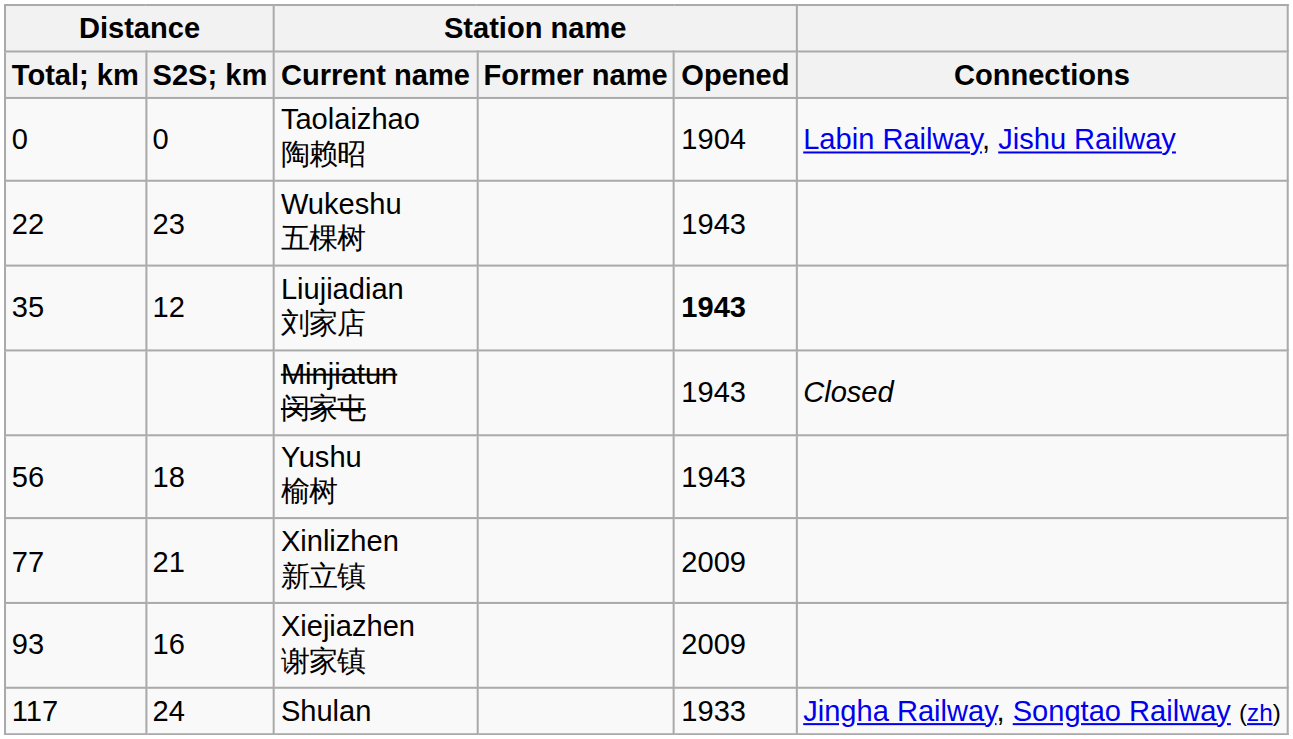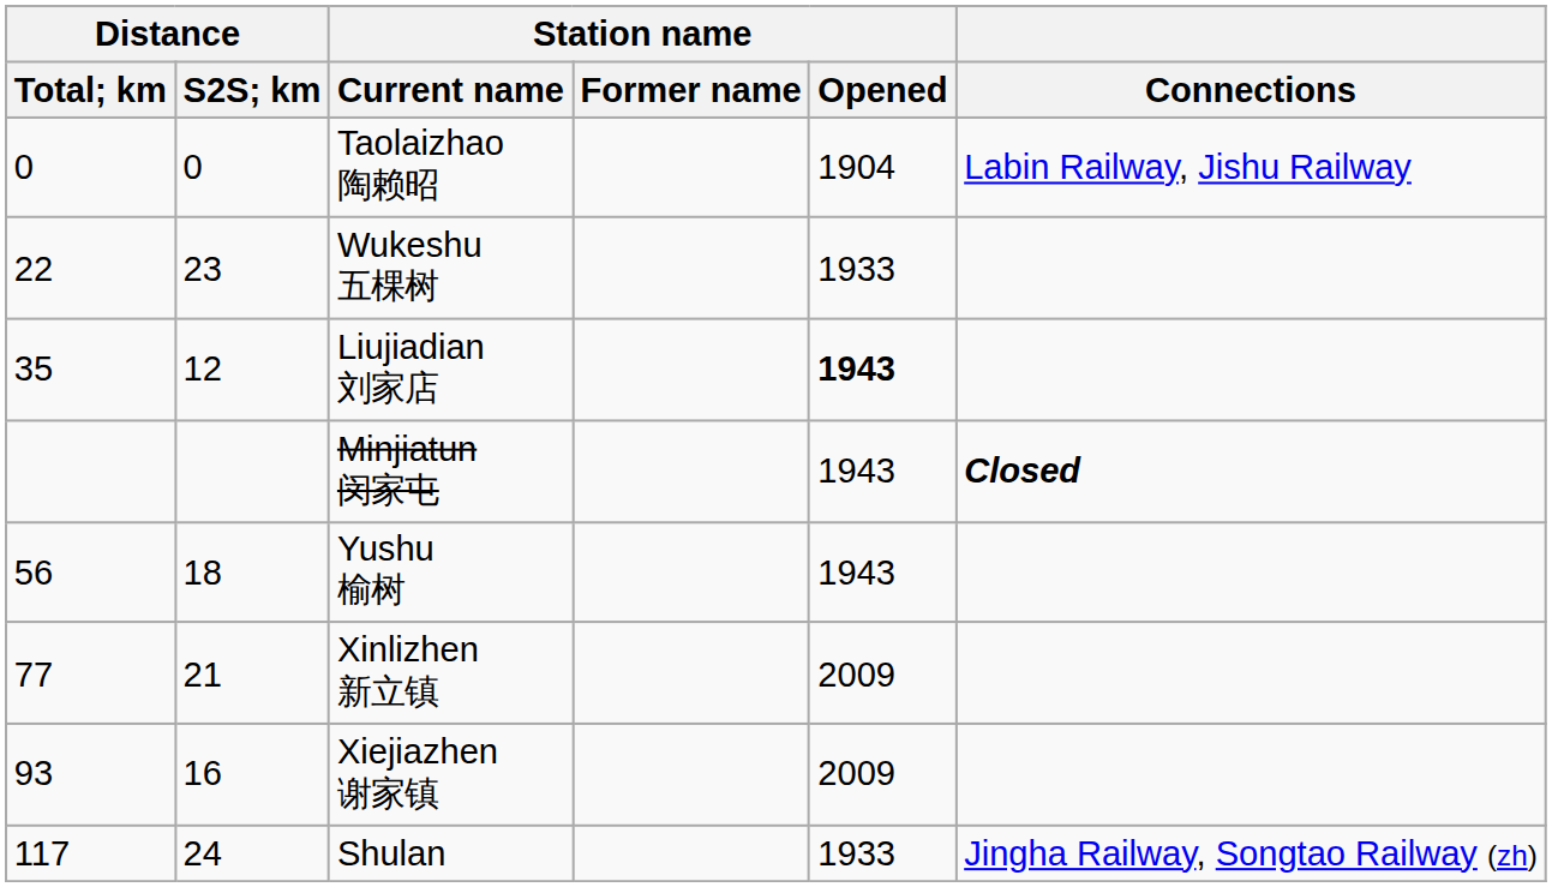 <table class="wikitable" style="font-size:90%;">
 <tr>
 <th colspan="2">Distance</th>
 <th colspan="3">Station name</th>
 <th colspan="2"></th>
 </tr>
 <tr>
 <th>Total; km</th>
 <th>S2S; km</th>
 <th>Current name</th>
 <th>Former name</th>
 <th>Opened</th>
 <th>Connections</th>
 </tr>
 <tr>
 <td>0</td>
 <td>0</td>
 <td>Taolaizhao<br>陶赖昭</td>
 <td></td>
 <td>1904</td>
 <td><a href='#'>Labin Railway</a>, <a href='#'>Jishu Railway</a></td>
 </tr>
 <tr>
 <td>22</td>
 <td>23</td>
 <td>Wukeshu<br>五棵树</td>
 <td></td>
-<td>1943</td>
+<td>1933</td>
 <td></td>
 </tr>
 <tr>
 <td>35</td>
 <td>12</td>
 <td>Liujiadian<br>刘家店</td>
 <td></td>
 <td><strong>1943</strong></td>
 <td></td>
 </tr>
 <tr>
 <td></td>
 <td></td>
 <td><del>Minjiatun</del><br><del>闵家屯</del></td>
 <td></td>
 <td>1943</td>
-<td><em>Closed</em></td>
+<td><strong><em>Closed</em></strong></td>
 </tr>
 <tr>
 <td>56</td>
 <td>18</td>
 <td>Yushu<br>榆树</td>
 <td></td>
 <td>1943</td>
 <td></td>
 </tr>
 <tr>
 <td>77</td>
 <td>21</td>
 <td>Xinlizhen<br>新立镇</td>
 <td></td>
 <td>2009</td>
 <td></td>
 </tr>
 <tr>
 <td>93</td>
 <td>16</td>
 <td>Xiejiazhen<br>谢家镇</td>
 <td></td>
 <td>2009</td>
 <td></td>
 </tr>
 <tr>
 <td>117</td>
 <td>24</td>
 <td>Shulan<br></td>
 <td></td>
 <td>1933</td>
 <td><a href='#'>Jingha Railway</a>, <a href='#'>Songtao Railway</a> <small>(<a href='#'>zh</a>)</small></td>
 </tr>
 </table>
